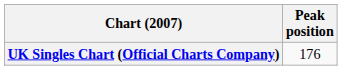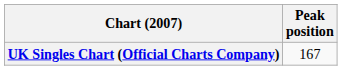 <table class="wikitable sortable plainrowheaders" style="text-align:center;">
 <tr>
 <th>Chart (2007)</th>
 <th>Peak<br>position</th>
 </tr>
 <tr>
 <th scope="row"><a href='#'>UK Singles Chart</a> (<a href='#'>Official Charts Company</a>)</th>
-<td>176</td>
+<td>167</td>
 </tr>
 </table>
